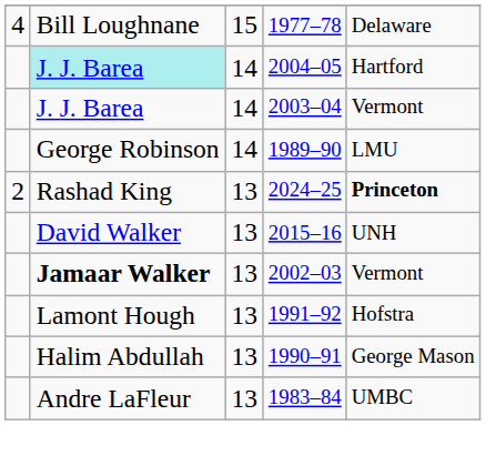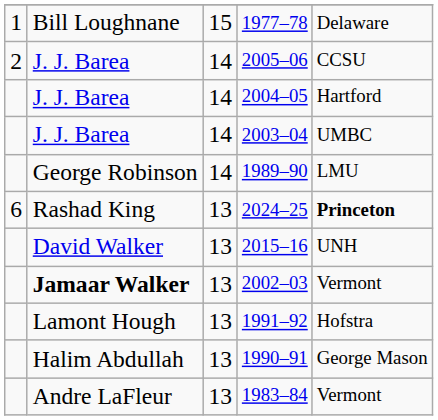 <table class="wikitable">
 <tr>
 </tr>
 <tr>
-<td>4</td>
+<td>1</td>
 <td>Bill Loughnane</td>
 <td>15</td>
 <td style="font-size:80%;"><a href='#'>1977–78</a></td>
 <td style="font-size:80%;">Delaware</td>
 </tr>
 <tr>
+<td>2</td>
+<td><a href='#'>J. J. Barea</a></td>
+<td>14</td>
+<td style="font-size:80%;"><a href='#'>2005–06</a></td>
+<td style="font-size:80%;">CCSU</td>
+</tr>
+<tr>
 <td></td>
-<td style="background: paleturquoise;"><a href='#'>J. J. Barea</a></td>
+<td><a href='#'>J. J. Barea</a></td>
 <td>14</td>
 <td style="font-size:80%;"><a href='#'>2004–05</a></td>
 <td style="font-size:80%;">Hartford</td>
 </tr>
 <tr>
 <td></td>
 <td><a href='#'>J. J. Barea</a></td>
 <td>14</td>
 <td style="font-size:80%;"><a href='#'>2003–04</a></td>
-<td style="font-size:80%;">Vermont</td>
+<td style="font-size:80%;">UMBC</td>
 </tr>
 <tr>
 <td></td>
 <td>George Robinson</td>
 <td>14</td>
 <td style="font-size:80%;"><a href='#'>1989–90</a></td>
 <td style="font-size:80%;">LMU</td>
 </tr>
 <tr>
-<td>2</td>
+<td>6</td>
 <td>Rashad King</td>
 <td>13</td>
 <td style="font-size:80%;"><a href='#'>2024–25</a></td>
 <td style="font-size:80%;"><strong>Princeton</strong></td>
 </tr>
 <tr>
 <td></td>
 <td><a href='#'>David Walker</a></td>
 <td>13</td>
 <td style="font-size:80%;"><a href='#'>2015–16</a></td>
 <td style="font-size:80%;">UNH</td>
 </tr>
 <tr>
 <td></td>
 <td><strong>Jamaar Walker</strong></td>
 <td>13</td>
 <td style="font-size:80%;"><a href='#'>2002–03</a></td>
 <td style="font-size:80%;">Vermont</td>
 </tr>
 <tr>
 <td></td>
 <td>Lamont Hough</td>
 <td>13</td>
 <td style="font-size:80%;"><a href='#'>1991–92</a></td>
 <td style="font-size:80%;">Hofstra</td>
 </tr>
 <tr>
 <td></td>
 <td>Halim Abdullah</td>
 <td>13</td>
 <td style="font-size:80%;"><a href='#'>1990–91</a></td>
 <td style="font-size:80%;">George Mason</td>
 </tr>
 <tr>
 <td></td>
 <td>Andre LaFleur</td>
 <td>13</td>
 <td style="font-size:80%;"><a href='#'>1983–84</a></td>
-<td style="font-size:80%;">UMBC</td>
+<td style="font-size:80%;">Vermont</td>
 </tr>
 </table>
